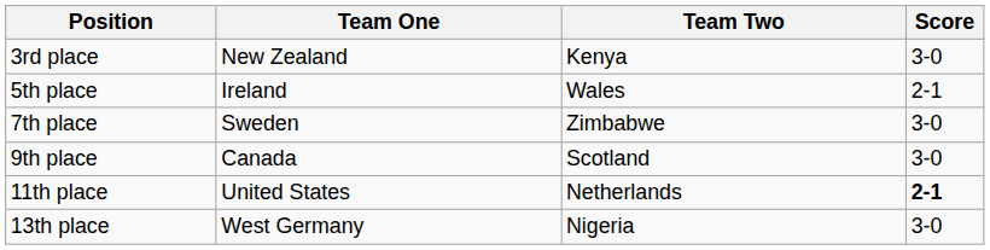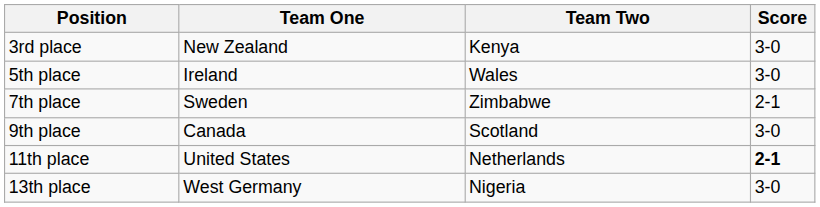 <table class="wikitable">
 <tr>
 <th width=150>Position</th>
 <th width=250>Team One</th>
 <th width=250>Team Two</th>
 <th width=50>Score</th>
 </tr>
 <tr>
 <td>3rd place</td>
 <td> New Zealand</td>
 <td> Kenya</td>
 <td>3-0</td>
 </tr>
 <tr>
 <td>5th place</td>
 <td> Ireland</td>
 <td> Wales</td>
-<td>2-1</td>
+<td>3-0</td>
 </tr>
 <tr>
 <td>7th place</td>
 <td> Sweden</td>
 <td> Zimbabwe</td>
-<td>3-0</td>
+<td>2-1</td>
 </tr>
 <tr>
 <td>9th place</td>
 <td> Canada</td>
 <td> Scotland</td>
 <td>3-0</td>
 </tr>
 <tr>
 <td>11th place</td>
 <td> United States</td>
 <td> Netherlands</td>
 <td><strong>2-1</strong></td>
 </tr>
 <tr>
 <td>13th place</td>
 <td> West Germany</td>
 <td> Nigeria</td>
 <td>3-0</td>
 </tr>
 </table>
